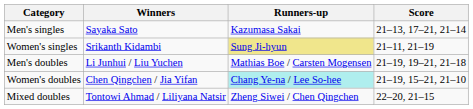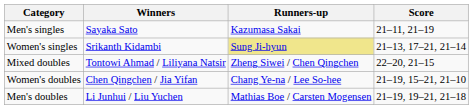 <table class=wikitable style="white-space:nowrap;">
 <tr>
 <th>Category</th>
 <th>Winners</th>
 <th>Runners-up</th>
 <th>Score</th>
 </tr>
 <tr>
 <td>Men's singles</td>
 <td> <a href='#'>Sayaka Sato</a></td>
 <td> <a href='#'>Kazumasa Sakai</a></td>
-<td>21–13, 17–21, 21–14</td>
+<td>21–11, 21–19</td>
 </tr>
 <tr>
 <td>Women's singles</td>
 <td> <a href='#'>Srikanth Kidambi</a></td>
 <td style="background: khaki;"> <a href='#'>Sung Ji-hyun</a></td>
-<td>21–11, 21–19</td>
+<td>21–13, 17–21, 21–14</td>
+</tr>
+<tr>
+<td>Mixed doubles</td>
+<td> <a href='#'>Tontowi Ahmad</a> / <a href='#'>Liliyana Natsir</a></td>
+<td> <a href='#'>Zheng Siwei</a> / <a href='#'>Chen Qingchen</a></td>
+<td>22–20, 21–15</td>
+</tr>
+<tr>
+<td>Women's doubles</td>
+<td> <a href='#'>Chen Qingchen</a> / <a href='#'>Jia Yifan</a></td>
+<td> <a href='#'>Chang Ye-na</a> / <a href='#'>Lee So-hee</a></td>
+<td>21–19, 15–21, 21–10</td>
 </tr>
 <tr>
 <td>Men's doubles</td>
 <td> <a href='#'>Li Junhui</a> / <a href='#'>Liu Yuchen</a></td>
 <td> <a href='#'>Mathias Boe</a> / <a href='#'>Carsten Mogensen</a></td>
 <td>21–19, 19–21, 21–18</td>
 </tr>
-<tr>
-<td>Women's doubles</td>
-<td> <a href='#'>Chen Qingchen</a> / <a href='#'>Jia Yifan</a></td>
-<td style="background: paleturquoise;"> <a href='#'>Chang Ye-na</a> / <a href='#'>Lee So-hee</a></td>
-<td>21–19, 15–21, 21–10</td>
-</tr>
-<tr>
-<td>Mixed doubles</td>
-<td> <a href='#'>Tontowi Ahmad</a> / <a href='#'>Liliyana Natsir</a></td>
-<td> <a href='#'>Zheng Siwei</a> / <a href='#'>Chen Qingchen</a></td>
-<td>22–20, 21–15</td>
-</tr>
 </table>
